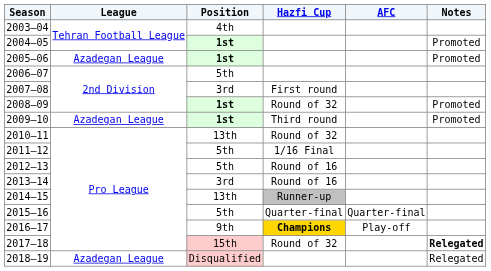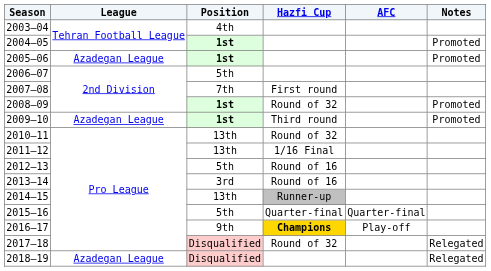 <table border="1" cellpadding="2" style="border-collapse:collapse; text-align:center; font-size:normal;">
 <tr style="background:#f0f6fa;">
 <th>Season</th>
 <th>League</th>
 <th>Position</th>
 <th><a href='#'>Hazfi Cup</a></th>
 <th><a href='#'>AFC</a></th>
 <th>Notes</th>
 </tr>
 <tr>
 <td>2003–04</td>
 <td rowspan="2"><a href='#'>Tehran Football League</a></td>
 <td>4th</td>
 <td></td>
 <td></td>
 <td></td>
 </tr>
 <tr>
 <td>2004–05</td>
 <td style="text-align:center; background:#dfd;"><strong>1st</strong></td>
 <td></td>
 <td></td>
 <td>Promoted</td>
 </tr>
 <tr>
 <td>2005–06</td>
 <td rowspan="1"><a href='#'>Azadegan League</a></td>
 <td style="text-align:center; background:#dfd;"><strong>1st</strong></td>
 <td></td>
 <td></td>
 <td>Promoted</td>
 </tr>
 <tr>
 <td>2006–07</td>
 <td rowspan="3"><a href='#'>2nd Division</a></td>
 <td>5th</td>
 <td></td>
 <td></td>
 <td></td>
 </tr>
 <tr>
 <td>2007–08</td>
-<td>3rd</td>
+<td>7th</td>
 <td>First round</td>
 <td></td>
 <td></td>
 </tr>
 <tr>
 <td>2008–09</td>
 <td style="text-align:center; background:#dfd;"><strong>1st</strong></td>
 <td>Round of 32</td>
 <td></td>
 <td>Promoted</td>
 </tr>
 <tr>
 <td>2009–10</td>
 <td><a href='#'>Azadegan League</a></td>
 <td style="text-align:center; background:#dfd;"><strong>1st</strong></td>
 <td>Third round</td>
 <td></td>
 <td>Promoted</td>
 </tr>
 <tr>
 <td>2010–11</td>
 <td rowspan="8"><a href='#'>Pro League</a></td>
 <td>13th</td>
 <td>Round of 32</td>
 <td></td>
 <td></td>
 </tr>
 <tr>
 <td>2011–12</td>
-<td>5th</td>
+<td>13th</td>
 <td>1/16 Final</td>
 <td></td>
 <td></td>
 </tr>
 <tr>
 <td>2012–13</td>
 <td>5th</td>
 <td>Round of 16</td>
 <td></td>
 <td></td>
 </tr>
 <tr>
 <td>2013–14</td>
 <td>3rd</td>
 <td>Round of 16</td>
 <td></td>
 <td></td>
 </tr>
 <tr>
 <td>2014–15</td>
 <td>13th</td>
 <td style="text-align:center; background:silver;">Runner-up</td>
 <td></td>
 <td></td>
 </tr>
 <tr>
 <td>2015–16</td>
 <td>5th</td>
 <td>Quarter-final</td>
 <td>Quarter-final</td>
 <td></td>
 </tr>
 <tr>
 <td>2016–17</td>
 <td>9th</td>
 <td style="text-align:center; background:gold;"><strong>Champions</strong></td>
 <td>Play-off</td>
 <td></td>
 </tr>
 <tr>
 <td>2017–18</td>
-<td style="text-align:center; background:#fcc;">15th</td>
+<td style="text-align:center; background:#fcc;">Disqualified</td>
 <td>Round of 32</td>
 <td></td>
-<td><strong>Relegated</strong></td>
+<td>Relegated</td>
 </tr>
 <tr>
 <td>2018–19</td>
 <td rowspan="1"><a href='#'>Azadegan League</a></td>
 <td style="text-align:center; background:#fcc;">Disqualified</td>
 <td></td>
 <td></td>
 <td>Relegated</td>
 </tr>
 </table>
